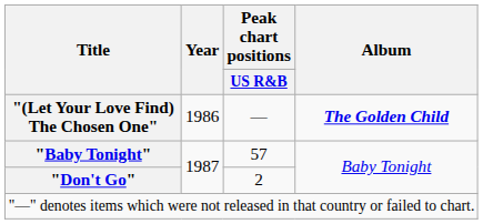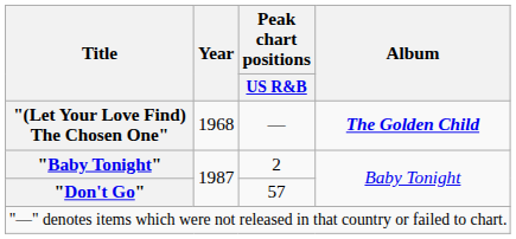 <table class="wikitable plainrowheaders" style="text-align:center;">
 <tr>
 <th scope="col" rowspan="2" style="width:10em;">Title</th>
 <th scope="col" rowspan="2" style="width:2em;">Year</th>
 <th scope="col" colspan="1">Peak chart positions</th>
 <th scope="col" rowspan="2">Album</th>
 </tr>
 <tr>
 <th scope="col" style="width:3em;font-size:90%;"><a href='#'>US R&B</a><br></th>
 </tr>
 <tr>
 <th scope="row">"(Let Your Love Find) The Chosen One"</th>
-<td>1986</td>
+<td>1968</td>
 <td>—</td>
 <td><strong><em><a href='#'>The Golden Child</a></em></strong></td>
 </tr>
 <tr>
 <th scope="row">"<a href='#'>Baby Tonight</a>"</th>
 <td rowspan="2">1987</td>
-<td>57</td>
+<td>2</td>
 <td rowspan="2"><em><a href='#'>Baby Tonight</a></em></td>
 </tr>
 <tr>
 <th scope="row">"<a href='#'>Don't Go</a>"</th>
-<td>2</td>
+<td>57</td>
 </tr>
 <tr>
 <td colspan="14" style="font-size:90%">"—" denotes items which were not released in that country or failed to chart.</td>
 </tr>
 </table>
